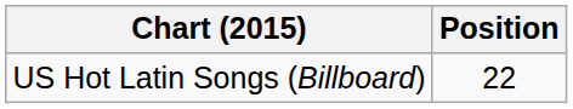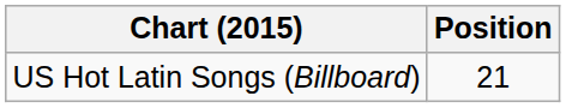 <table class="wikitable">
 <tr>
 <th>Chart (2015)</th>
 <th>Position</th>
 </tr>
 <tr>
 <td>US Hot Latin Songs (<em>Billboard</em>)</td>
-<td align="center">22</td>
+<td align="center">21</td>
 </tr>
 </table>
